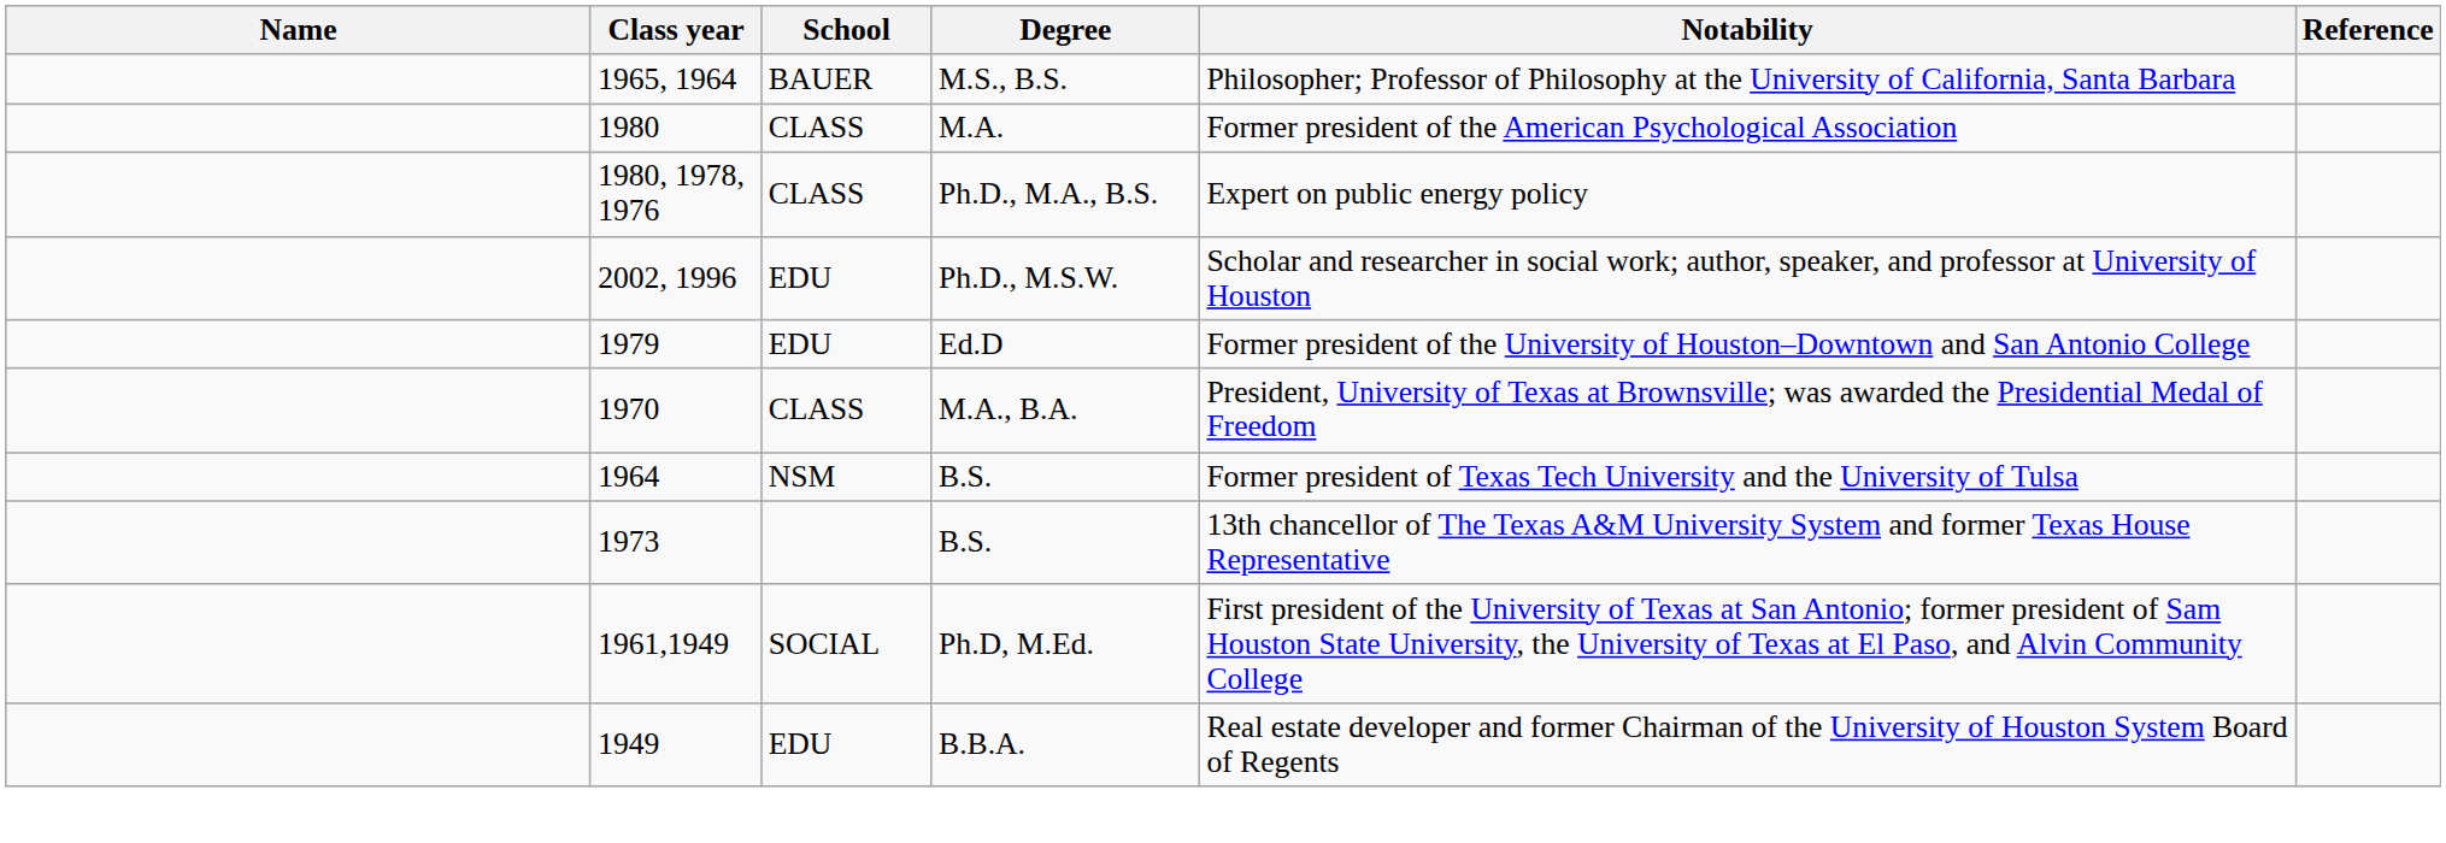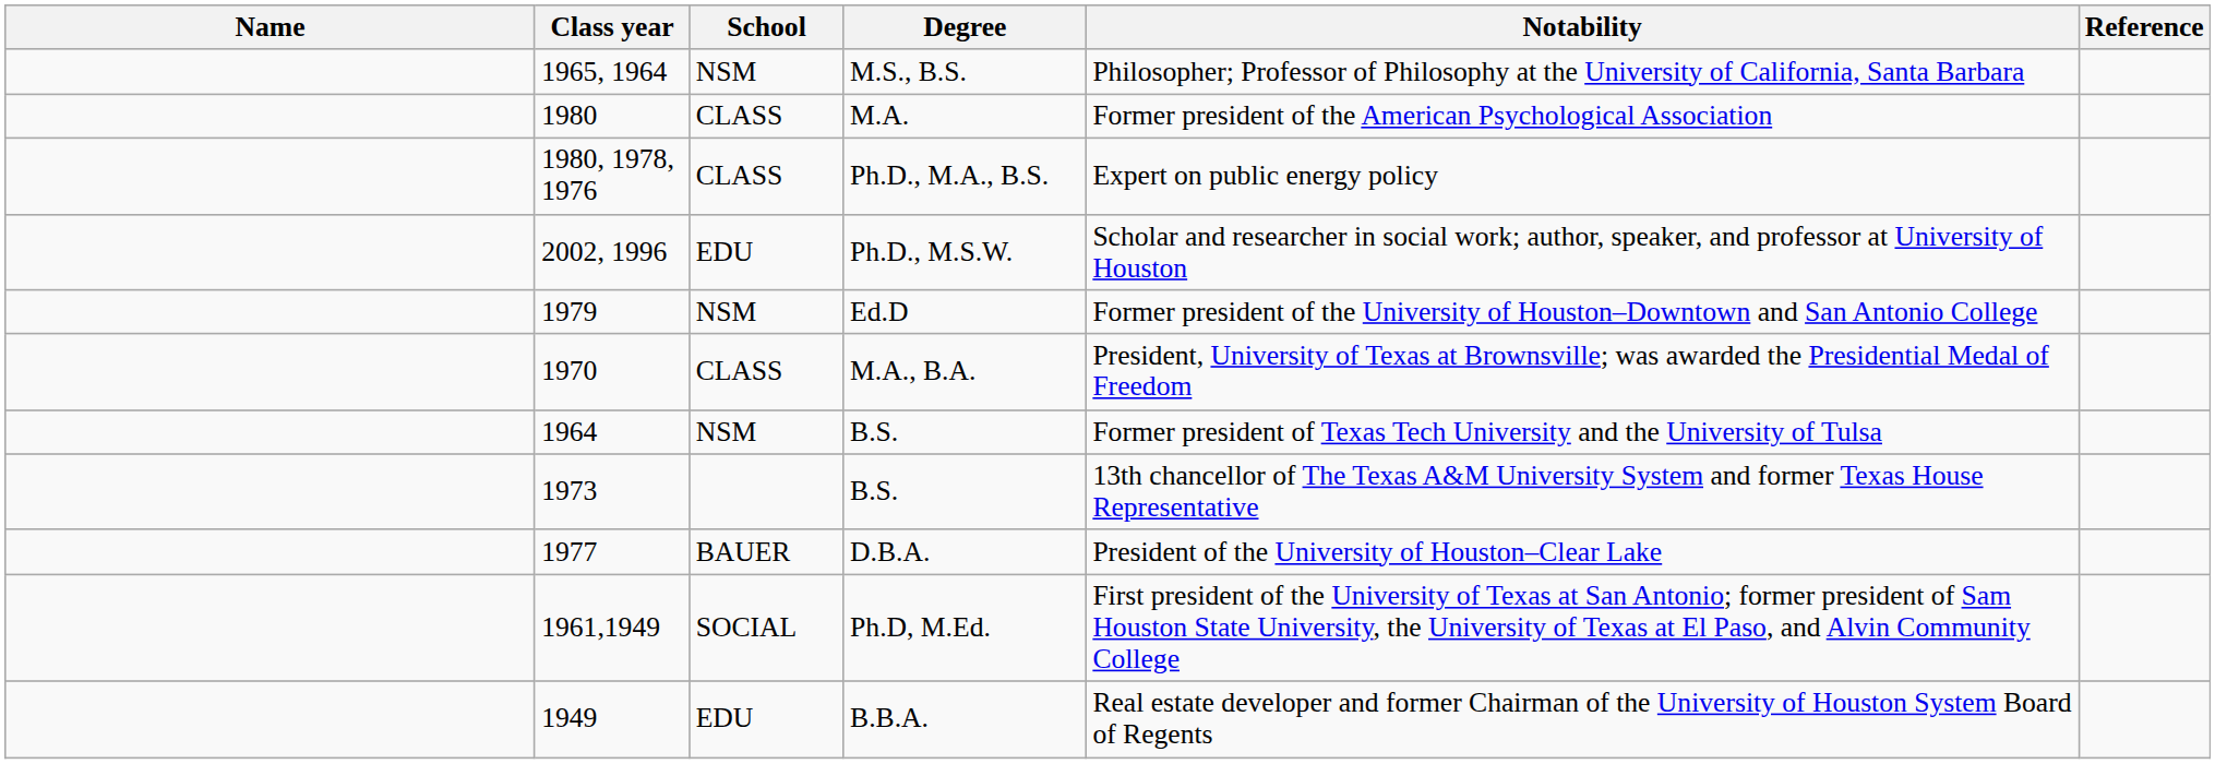 <table class="wikitable sortable" style="width:100%">
 <tr>
 <th style="width:*;">Name</th>
 <th style="width:7%;">Class year</th>
 <th style="width:7%;">School</th>
 <th style="width:11%;">Degree</th>
 <th style="width:45%;">Notability</th>
 <th style="width:5%;" class="unsortable">Reference</th>
 </tr>
 <tr>
 <td></td>
 <td>1965, 1964</td>
-<td>BAUER</td>
+<td>NSM</td>
 <td>M.S., B.S.</td>
 <td>Philosopher; Professor of Philosophy at the <a href='#'>University of California, Santa Barbara</a></td>
 <td style="text-align:center;"></td>
 </tr>
 <tr>
 <td></td>
 <td>1980</td>
 <td>CLASS</td>
 <td>M.A.</td>
 <td>Former president of the <a href='#'>American Psychological Association</a></td>
 <td style="text-align:center;"></td>
 </tr>
 <tr>
 <td></td>
 <td>1980, 1978, 1976</td>
 <td>CLASS</td>
 <td>Ph.D., M.A., B.S.</td>
 <td>Expert on public energy policy</td>
 <td style="text-align:center;"></td>
 </tr>
 <tr>
 <td></td>
 <td>2002, 1996</td>
 <td>EDU</td>
 <td>Ph.D., M.S.W.</td>
 <td>Scholar and researcher in social work; author, speaker, and professor at <a href='#'>University of Houston</a></td>
 <td style="text-align:center;"></td>
 </tr>
 <tr>
 <td></td>
 <td>1979</td>
-<td>EDU</td>
+<td>NSM</td>
 <td>Ed.D</td>
 <td>Former president of the <a href='#'>University of Houston–Downtown</a> and <a href='#'>San Antonio College</a></td>
 <td style="text-align:center;"></td>
 </tr>
 <tr>
 <td></td>
 <td>1970</td>
 <td>CLASS</td>
 <td>M.A., B.A.</td>
 <td>President, <a href='#'>University of Texas at Brownsville</a>; was awarded the <a href='#'>Presidential Medal of Freedom</a></td>
 <td style="text-align:center;"></td>
 </tr>
 <tr>
 <td></td>
 <td>1964</td>
 <td>NSM</td>
 <td>B.S.</td>
 <td>Former president of <a href='#'>Texas Tech University</a> and the <a href='#'>University of Tulsa</a></td>
 <td style="text-align:center;"></td>
 </tr>
 <tr>
 <td></td>
 <td>1973</td>
 <td></td>
 <td>B.S.</td>
 <td>13th chancellor of <a href='#'>The Texas A&M University System</a> and former <a href='#'>Texas House Representative</a></td>
 <td style="text-align:center;"></td>
 </tr>
 <tr>
 <td></td>
+<td>1977</td>
+<td>BAUER</td>
+<td>D.B.A.</td>
+<td>President of the <a href='#'>University of Houston–Clear Lake</a></td>
+<td style="text-align:center;"></td>
+</tr>
+<tr>
+<td></td>
 <td>1961,1949</td>
 <td>SOCIAL</td>
 <td>Ph.D, M.Ed.</td>
 <td>First president of the <a href='#'>University of Texas at San Antonio</a>; former president of <a href='#'>Sam Houston State University</a>, the <a href='#'>University of Texas at El Paso</a>, and <a href='#'>Alvin Community College</a></td>
 <td style="text-align:center;"></td>
 </tr>
 <tr>
 <td></td>
 <td>1949</td>
 <td>EDU</td>
 <td>B.B.A.</td>
 <td>Real estate developer and former Chairman of the <a href='#'>University of Houston System</a> Board of Regents</td>
 <td style="text-align:center;"></td>
 </tr>
 </table>
